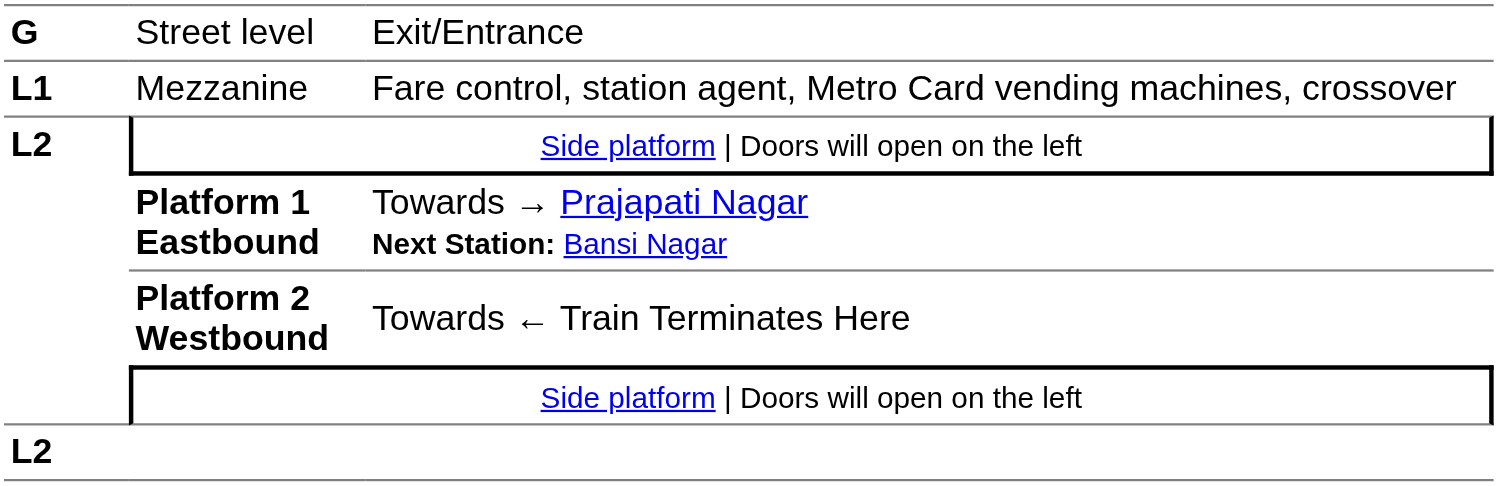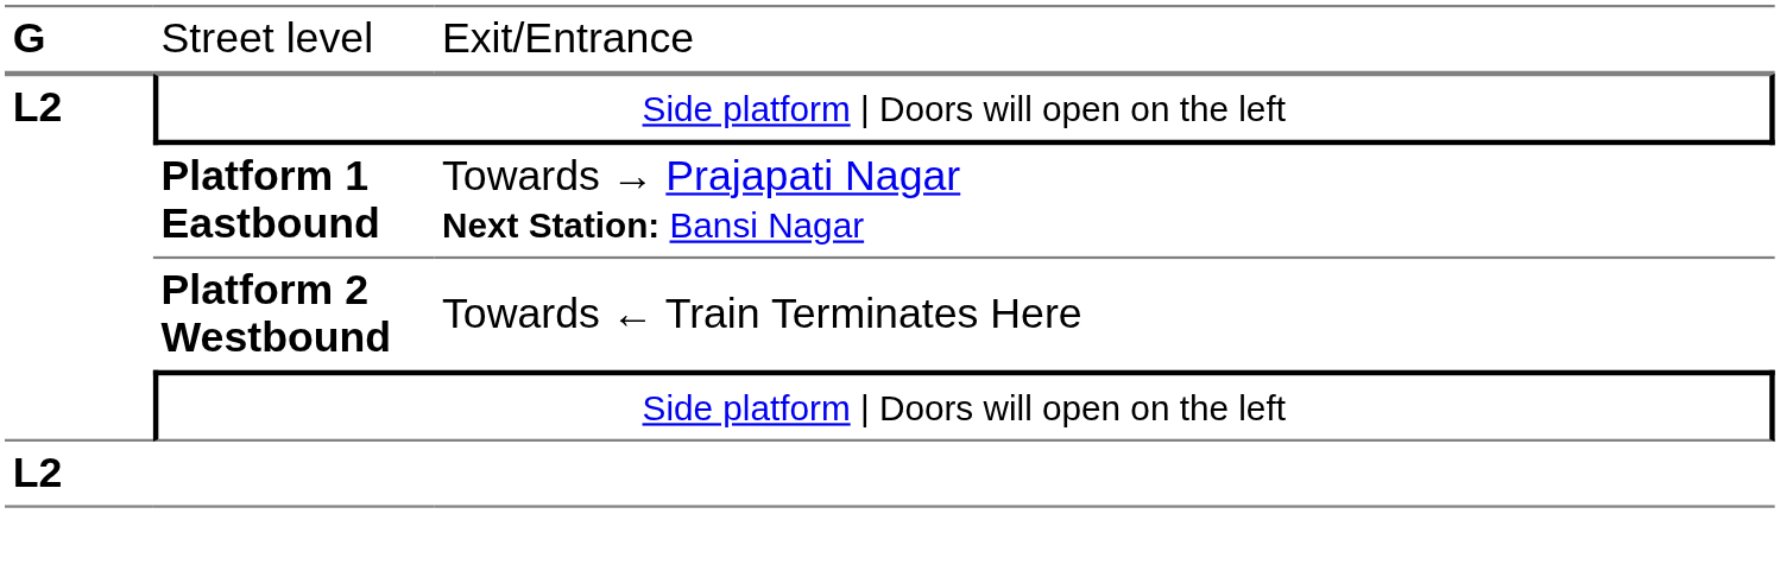 <table table border=0 cellspacing=0 cellpadding=3>
 <tr>
 <td style="border-bottom:solid 1px grey;border-top:solid 1px grey;" width=50 valign=top><strong>G</strong></td>
 <td style="border-top:solid 1px grey;border-bottom:solid 1px grey;" width=100 valign=top>Street level</td>
 <td style="border-top:solid 1px grey;border-bottom:solid 1px grey;" width=500 valign=top>Exit/Entrance</td>
-</tr>
-<tr>
-<td valign=top><strong>L1</strong></td>
-<td valign=top>Mezzanine</td>
-<td valign=top>Fare control, station agent, Metro Card vending machines, crossover<br></td>
 </tr>
 <tr>
 <td style="border-top:solid 1px grey;border-bottom:solid 1px grey;" width=50 rowspan=4 valign=top><strong>L2</strong></td>
 <td style="border-top:solid 1px grey;border-right:solid 2px black;border-left:solid 2px black;border-bottom:solid 2px black;text-align:center;" colspan=2><small><a href='#'>Side platform</a> | Doors will open on the left </small></td>
 </tr>
 <tr>
 <td style="border-bottom:solid 1px grey;" width=100><span><strong>Platform 1</strong><br><strong>Eastbound</strong></span></td>
 <td style="border-bottom:solid 1px grey;" width=500>Towards → <a href='#'>Prajapati Nagar</a><br><small><strong>Next Station:</strong> <a href='#'>Bansi Nagar</a></small></td>
 </tr>
 <tr>
 <td><span><strong>Platform 2</strong><br><strong>Westbound</strong></span></td>
 <td>Towards ← Train Terminates Here</td>
 </tr>
 <tr>
 <td style="border-top:solid 2px black;border-right:solid 2px black;border-left:solid 2px black;border-bottom:solid 1px grey;" colspan=2  align=center><small><a href='#'>Side platform</a> | Doors will open on the left </small></td>
 </tr>
 <tr>
 <td style="border-bottom:solid 1px grey;" width=50 rowspan=2 valign=top><strong>L2</strong></td>
 <td style="border-bottom:solid 1px grey;" width=100></td>
 <td style="border-bottom:solid 1px grey;" width=500></td>
 </tr>
 <tr>
 </tr>
 </table>
